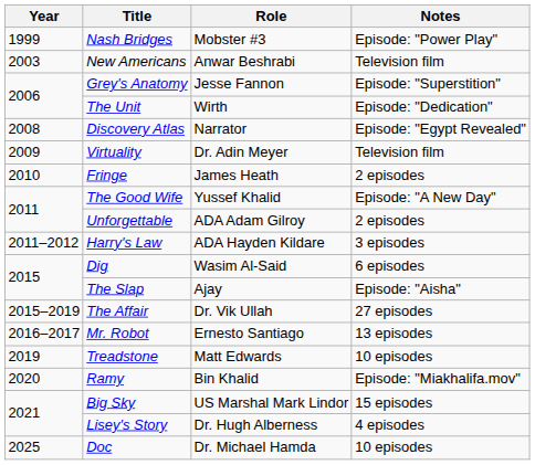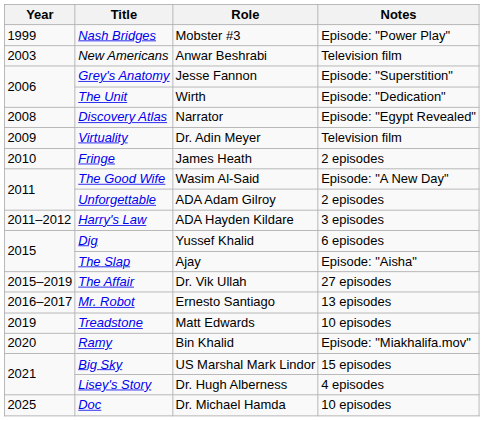 <table class="wikitable sortable">
 <tr>
 <th>Year</th>
 <th>Title</th>
 <th>Role</th>
 <th>Notes</th>
 </tr>
 <tr>
 <td>1999</td>
 <td><em><a href='#'>Nash Bridges</a></em></td>
 <td>Mobster #3</td>
 <td>Episode: "Power Play"</td>
 </tr>
 <tr>
 <td>2003</td>
 <td><em>New Americans</em></td>
 <td>Anwar Beshrabi</td>
 <td>Television film</td>
 </tr>
 <tr>
 <td rowspan="2">2006</td>
 <td><em><a href='#'>Grey's Anatomy</a></em></td>
 <td>Jesse Fannon</td>
 <td>Episode: "Superstition"</td>
 </tr>
 <tr>
 <td><em><a href='#'>The Unit</a></em></td>
 <td>Wirth</td>
 <td>Episode: "Dedication"</td>
 </tr>
 <tr>
 <td>2008</td>
 <td><em><a href='#'>Discovery Atlas</a></em></td>
 <td>Narrator</td>
 <td>Episode: "Egypt Revealed"</td>
 </tr>
 <tr>
 <td>2009</td>
 <td><a href='#'><em>Virtuality</em></a></td>
 <td>Dr. Adin Meyer</td>
 <td>Television film</td>
 </tr>
 <tr>
 <td>2010</td>
 <td><a href='#'><em>Fringe</em></a></td>
 <td>James Heath</td>
 <td>2 episodes</td>
 </tr>
 <tr>
 <td rowspan="2">2011</td>
 <td><a href='#'><em>The Good Wife</em></a></td>
-<td>Yussef Khalid</td>
+<td>Wasim Al-Said</td>
 <td>Episode: "A New Day"</td>
 </tr>
 <tr>
 <td><em><a href='#'>Unforgettable</a></em></td>
 <td>ADA Adam Gilroy</td>
 <td>2 episodes</td>
 </tr>
 <tr>
 <td>2011–2012</td>
 <td><em><a href='#'>Harry's Law</a></em></td>
 <td>ADA Hayden Kildare</td>
 <td>3 episodes</td>
 </tr>
 <tr>
 <td rowspan="2">2015</td>
 <td><a href='#'><em>Dig</em></a></td>
-<td>Wasim Al-Said</td>
+<td>Yussef Khalid</td>
 <td>6 episodes</td>
 </tr>
 <tr>
 <td><a href='#'><em>The Slap</em></a></td>
 <td>Ajay</td>
 <td>Episode: "Aisha"</td>
 </tr>
 <tr>
 <td>2015–2019</td>
 <td><a href='#'><em>The Affair</em></a></td>
 <td>Dr. Vik Ullah</td>
 <td>27 episodes</td>
 </tr>
 <tr>
 <td>2016–2017</td>
 <td><em><a href='#'>Mr. Robot</a></em></td>
 <td>Ernesto Santiago</td>
 <td>13 episodes</td>
 </tr>
 <tr>
 <td>2019</td>
 <td><em><a href='#'>Treadstone</a></em></td>
 <td>Matt Edwards</td>
 <td>10 episodes</td>
 </tr>
 <tr>
 <td>2020</td>
 <td><a href='#'><em>Ramy</em></a></td>
 <td>Bin Khalid</td>
 <td>Episode: "Miakhalifa.mov"</td>
 </tr>
 <tr>
 <td rowspan="2">2021</td>
 <td><a href='#'><em>Big Sky</em></a></td>
 <td>US Marshal Mark Lindor</td>
 <td>15 episodes</td>
 </tr>
 <tr>
 <td><a href='#'><em>Lisey's Story</em></a></td>
 <td>Dr. Hugh Alberness</td>
 <td>4 episodes</td>
 </tr>
 <tr>
 <td>2025</td>
 <td><a href='#'><em>Doc</em></a></td>
 <td>Dr. Michael Hamda</td>
 <td>10 episodes</td>
 </tr>
 </table>
